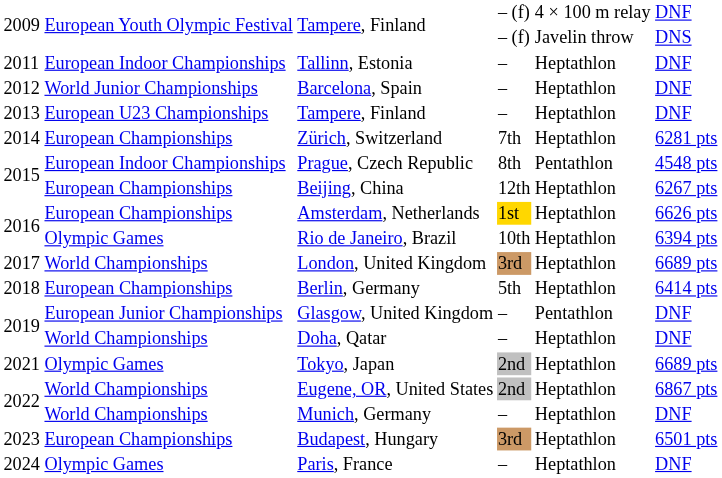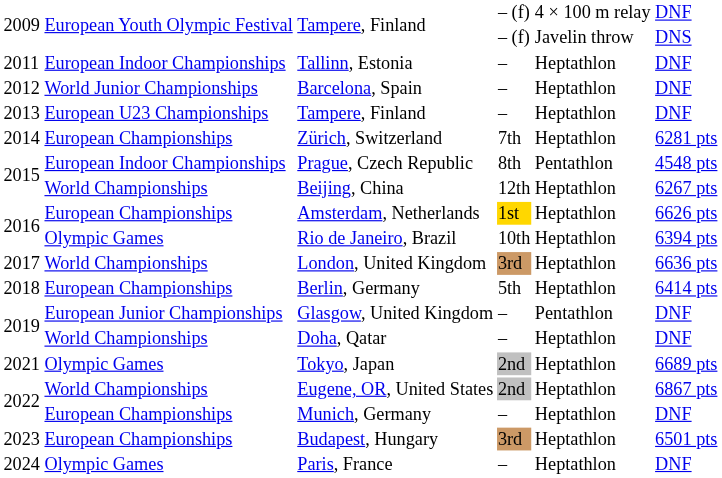 <table>
 <tr>
 <td rowspan=2>2009</td>
 <td rowspan=2><a href='#'>European Youth Olympic Festival</a></td>
 <td rowspan=2><a href='#'>Tampere</a>, Finland</td>
 <td>– (f)</td>
 <td>4 × 100 m relay</td>
 <td><a href='#'>DNF</a></td>
 </tr>
 <tr>
 <td>– (f)</td>
 <td>Javelin throw</td>
 <td><a href='#'>DNS</a></td>
 </tr>
 <tr>
 <td>2011</td>
 <td><a href='#'>European Indoor Championships</a></td>
 <td><a href='#'>Tallinn</a>, Estonia</td>
 <td>–</td>
 <td>Heptathlon</td>
 <td><a href='#'>DNF</a></td>
 </tr>
 <tr>
 <td>2012</td>
 <td><a href='#'>World Junior Championships</a></td>
 <td><a href='#'>Barcelona</a>, Spain</td>
 <td>–</td>
 <td>Heptathlon</td>
 <td><a href='#'>DNF</a></td>
 </tr>
 <tr>
 <td>2013</td>
 <td><a href='#'>European U23 Championships</a></td>
 <td><a href='#'>Tampere</a>, Finland</td>
 <td>–</td>
 <td>Heptathlon</td>
 <td><a href='#'>DNF</a></td>
 </tr>
 <tr>
 <td>2014</td>
 <td><a href='#'>European Championships</a></td>
 <td><a href='#'>Zürich</a>, Switzerland</td>
 <td>7th</td>
 <td>Heptathlon</td>
 <td><a href='#'>6281 pts</a></td>
 </tr>
 <tr>
 <td rowspan=2>2015</td>
 <td><a href='#'>European Indoor Championships</a></td>
 <td><a href='#'>Prague</a>, Czech Republic</td>
 <td>8th</td>
 <td>Pentathlon</td>
 <td><a href='#'>4548 pts</a></td>
 </tr>
 <tr>
-<td><a href='#'>European Championships</a></td>
+<td><a href='#'>World Championships</a></td>
 <td><a href='#'>Beijing</a>, China</td>
 <td>12th</td>
 <td>Heptathlon</td>
 <td><a href='#'>6267 pts</a></td>
 </tr>
 <tr>
 <td rowspan=2>2016</td>
 <td><a href='#'>European Championships</a></td>
 <td><a href='#'>Amsterdam</a>, Netherlands</td>
 <td bgcolor=gold>1st</td>
 <td>Heptathlon</td>
 <td><a href='#'>6626 pts</a> <strong></strong></td>
 </tr>
 <tr>
 <td><a href='#'>Olympic Games</a></td>
 <td><a href='#'>Rio de Janeiro</a>, Brazil</td>
 <td>10th</td>
 <td>Heptathlon</td>
 <td><a href='#'>6394 pts</a></td>
 </tr>
 <tr>
 <td>2017</td>
 <td><a href='#'>World Championships</a></td>
 <td><a href='#'>London</a>, United Kingdom</td>
 <td bgcolor=cc9966>3rd</td>
 <td>Heptathlon</td>
-<td><a href='#'>6689 pts</a> <strong></strong></td>
+<td><a href='#'>6636 pts</a> <strong></strong></td>
 </tr>
 <tr>
 <td>2018</td>
 <td><a href='#'>European Championships</a></td>
 <td><a href='#'>Berlin</a>, Germany</td>
 <td>5th</td>
 <td>Heptathlon</td>
 <td><a href='#'>6414 pts</a></td>
 </tr>
 <tr>
 <td rowspan=2>2019</td>
 <td><a href='#'>European Junior Championships</a></td>
 <td><a href='#'>Glasgow</a>, United Kingdom</td>
 <td>–</td>
 <td>Pentathlon</td>
 <td><a href='#'>DNF</a></td>
 </tr>
 <tr>
 <td><a href='#'>World Championships</a></td>
 <td><a href='#'>Doha</a>, Qatar</td>
 <td>–</td>
 <td>Heptathlon</td>
 <td><a href='#'>DNF</a></td>
 </tr>
 <tr>
 <td>2021</td>
 <td><a href='#'>Olympic Games</a></td>
 <td><a href='#'>Tokyo</a>, Japan</td>
 <td bgcolor=silver>2nd</td>
 <td>Heptathlon</td>
 <td><a href='#'>6689 pts</a> <strong></strong></td>
 </tr>
 <tr>
 <td rowspan=2>2022</td>
 <td><a href='#'>World Championships</a></td>
 <td><a href='#'>Eugene, OR</a>, United States</td>
 <td bgcolor=silver>2nd</td>
 <td>Heptathlon</td>
 <td><a href='#'>6867 pts</a> <strong></strong></td>
 </tr>
 <tr>
-<td><a href='#'>World Championships</a></td>
+<td><a href='#'>European Championships</a></td>
 <td><a href='#'>Munich</a>, Germany</td>
 <td>–</td>
 <td>Heptathlon</td>
 <td><a href='#'>DNF</a></td>
 </tr>
 <tr>
 <td>2023</td>
 <td><a href='#'>European Championships</a></td>
 <td><a href='#'>Budapest</a>, Hungary</td>
 <td bgcolor=cc9966>3rd</td>
 <td>Heptathlon</td>
 <td><a href='#'>6501 pts</a></td>
 </tr>
 <tr>
 <td>2024</td>
 <td><a href='#'>Olympic Games</a></td>
 <td><a href='#'>Paris</a>, France</td>
 <td>–</td>
 <td>Heptathlon</td>
 <td><a href='#'>DNF</a></td>
 </tr>
 </table>
